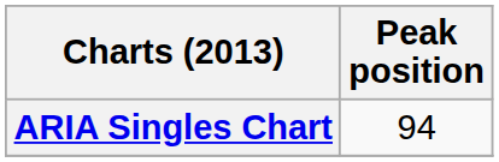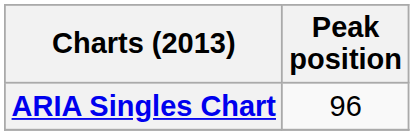 <table class="wikitable plainrowheaders sortable" style="text-align:center;">
 <tr>
 <th scope="col">Charts (2013)</th>
 <th scope="col">Peak<br>position</th>
 </tr>
 <tr>
 <th scope="row"><a href='#'>ARIA Singles Chart</a></th>
-<td>94</td>
+<td>96</td>
 </tr>
 <tr>
 </tr>
 </table>
